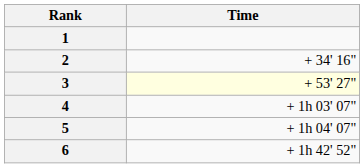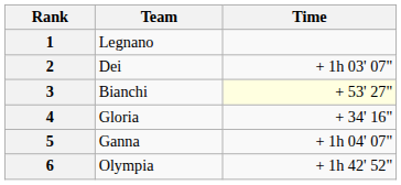 <table class="wikitable" style="width:25em;margin-bottom:0;">
 <tr>
 <th>Rank</th>
+<th>Team</th>
 <th>Time</th>
 </tr>
 <tr>
 <th style="text-align:center">1</th>
+<td>Legnano</td>
 <td align="right"></td>
 </tr>
 <tr>
 <th style="text-align:center">2</th>
-<td align="right">+ 34' 16"</td>
+<td>Dei</td>
+<td align="right">+ 1h 03' 07"</td>
 </tr>
 <tr>
 <th style="text-align:center">3</th>
+<td>Bianchi</td>
 <td align="right" style="background: lightyellow;">+ 53' 27"</td>
 </tr>
 <tr>
 <th style="text-align:center">4</th>
-<td align="right">+ 1h 03' 07"</td>
+<td>Gloria</td>
+<td align="right">+ 34' 16"</td>
 </tr>
 <tr>
 <th style="text-align:center">5</th>
+<td>Ganna</td>
 <td align="right">+ 1h 04' 07"</td>
 </tr>
 <tr>
 <th style="text-align:center">6</th>
+<td>Olympia</td>
 <td align="right">+ 1h 42' 52"</td>
 </tr>
 </table>
